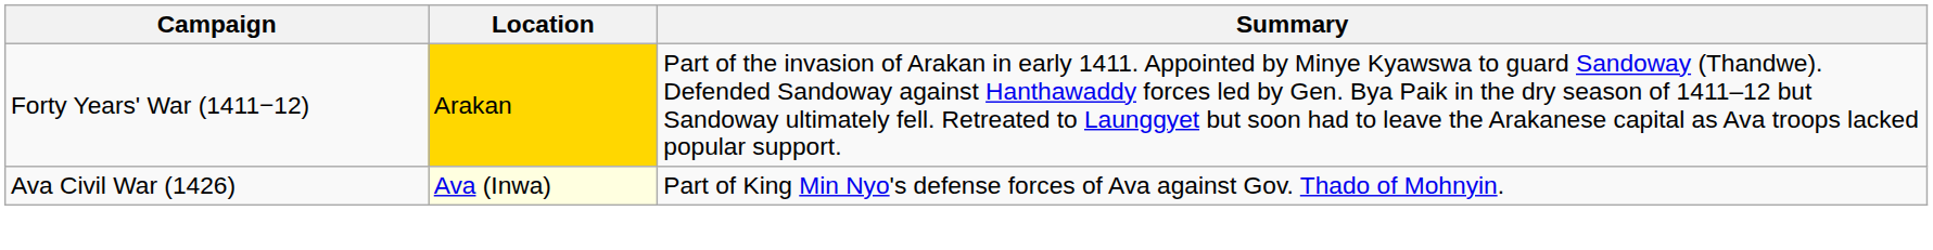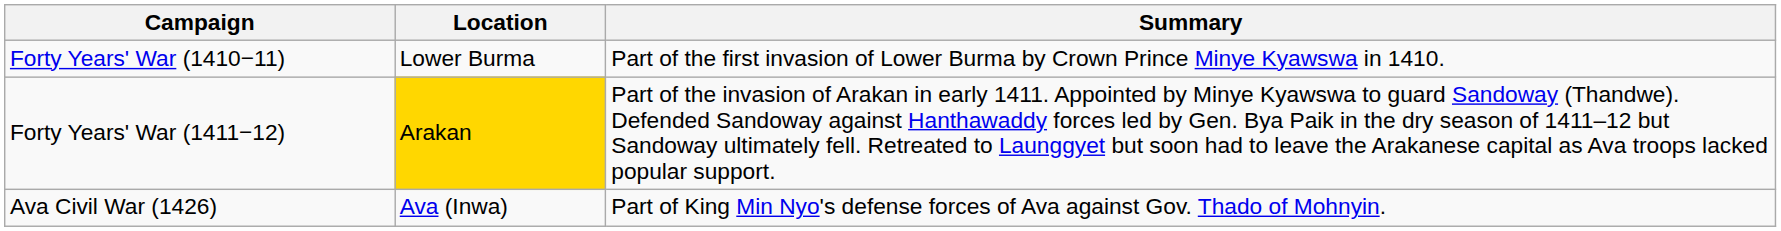 <table class="wikitable" border="1">
 <tr>
 <th width=10%>Campaign</th>
 <th width=5%>Location</th>
 <th width=30%>Summary</th>
+</tr>
+<tr>
+<td><a href='#'>Forty Years' War</a> (1410−11)</td>
+<td>Lower Burma</td>
+<td>Part of the first invasion of Lower Burma by Crown Prince <a href='#'>Minye Kyawswa</a> in 1410.</td>
 </tr>
 <tr>
 <td>Forty Years' War (1411−12)</td>
 <td style="background: gold;">Arakan</td>
 <td>Part of the invasion of Arakan in early 1411. Appointed by Minye Kyawswa to guard <a href='#'>Sandoway</a> (Thandwe). Defended Sandoway against <a href='#'>Hanthawaddy</a> forces led by Gen. Bya Paik in the dry season of 1411–12 but Sandoway ultimately fell. Retreated to <a href='#'>Launggyet</a> but soon had to leave the Arakanese capital as Ava troops lacked popular support.</td>
 </tr>
 <tr>
 <td>Ava Civil War (1426)</td>
-<td style="background: lightyellow;"><a href='#'>Ava</a> (Inwa)</td>
+<td><a href='#'>Ava</a> (Inwa)</td>
 <td>Part of King <a href='#'>Min Nyo</a>'s defense forces of Ava against Gov. <a href='#'>Thado of Mohnyin</a>.</td>
 </tr>
 </table>
